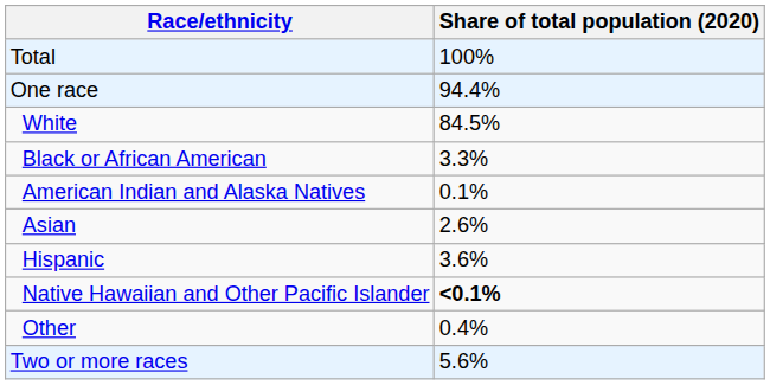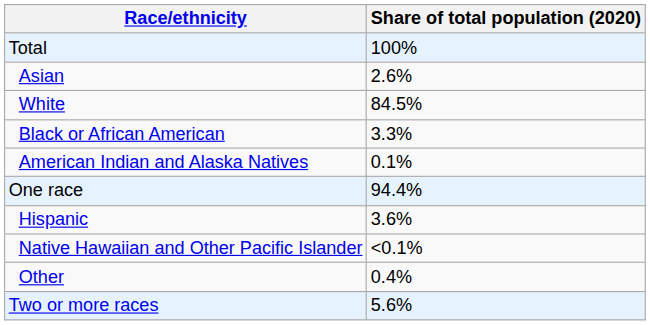 <table class=wikitable>
 <tr>
 <th><a href='#'>Race/ethnicity</a></th>
 <th>Share of total population (2020)</th>
 </tr>
 <tr style="background:#e6f3ff">
 <td>Total</td>
 <td>100%</td>
 </tr>
-<tr style="background:#e6f3ff">
-<td>One race</td>
-<td>94.4%</td>
+<tr>
+<td>  <a href='#'>Asian</a></td>
+<td>2.6%</td>
 </tr>
 <tr>
 <td>  <a href='#'>White</a></td>
 <td>84.5%</td>
 </tr>
 <tr>
 <td>  <a href='#'>Black or African American</a></td>
 <td>3.3%</td>
 </tr>
 <tr>
 <td>  <a href='#'>American Indian and Alaska Natives</a></td>
 <td>0.1%</td>
 </tr>
-<tr>
-<td>  <a href='#'>Asian</a></td>
-<td>2.6%</td>
+<tr style="background:#e6f3ff">
+<td>One race</td>
+<td>94.4%</td>
 </tr>
 <tr>
 <td>  <a href='#'>Hispanic</a></td>
 <td>3.6%</td>
 </tr>
 <tr>
 <td>  <a href='#'>Native Hawaiian and Other Pacific Islander</a></td>
-<td><strong><0.1%</strong></td>
+<td><0.1%</td>
 </tr>
 <tr>
 <td>  <a href='#'>Other</a></td>
 <td>0.4%</td>
 </tr>
 <tr style="background:#e6f3ff">
 <td><a href='#'>Two or more races</a></td>
 <td>5.6%</td>
 </tr>
 </table>
